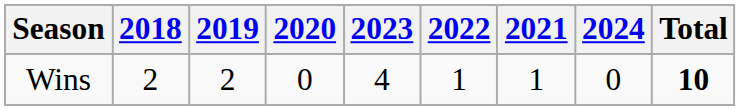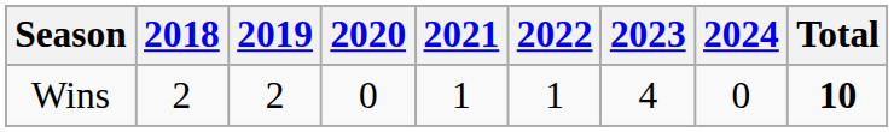 <table class="wikitable">
 <tr>
 <th>Season</th>
 <th><a href='#'>2018</a></th>
 <th><a href='#'>2019</a></th>
 <th><a href='#'>2020</a></th>
+<th><a href='#'>2021</a></th>
+<th><a href='#'>2022</a></th>
 <th><a href='#'>2023</a></th>
-<th><a href='#'>2022</a></th>
-<th><a href='#'>2021</a></th>
 <th><a href='#'>2024</a></th>
 <th><strong>Total</strong></th>
 </tr>
 <tr align=center>
 <td>Wins</td>
 <td>2</td>
 <td>2</td>
 <td>0</td>
-<td>4</td>
 <td>1</td>
 <td>1</td>
+<td>4</td>
 <td>0</td>
 <td><strong>10</strong></td>
 </tr>
 </table>
